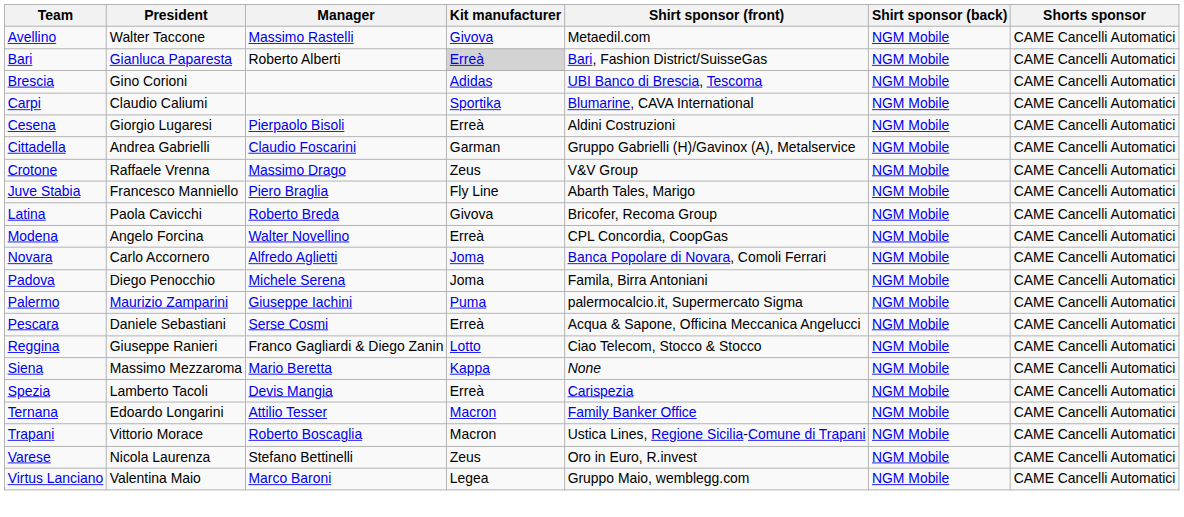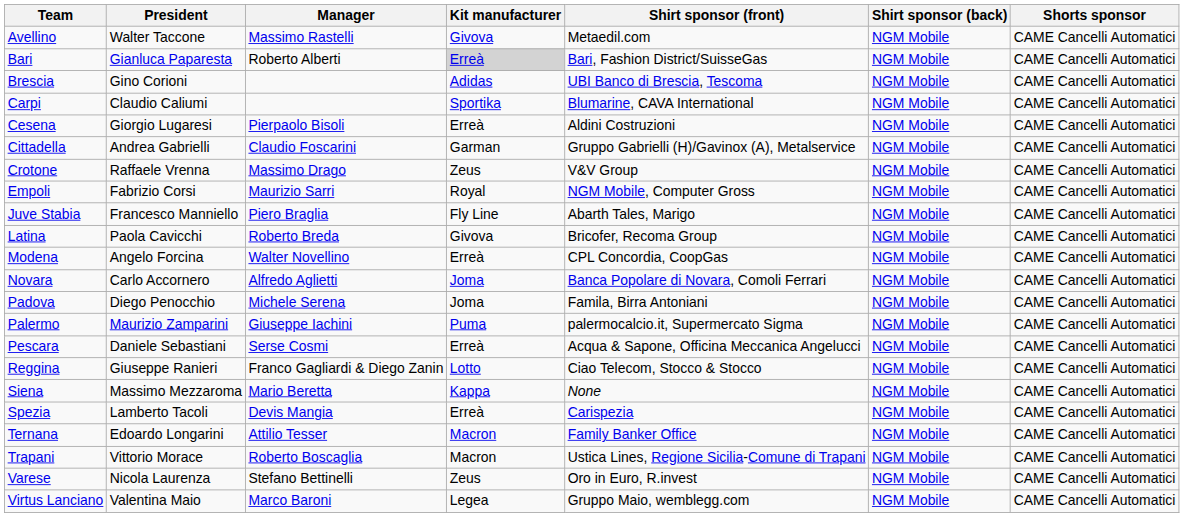 <table class="wikitable sortable">
 <tr>
 <th>Team</th>
 <th>President</th>
 <th>Manager</th>
 <th>Kit manufacturer</th>
 <th>Shirt sponsor (front)</th>
 <th>Shirt sponsor (back)</th>
 <th>Shorts sponsor</th>
 </tr>
 <tr>
 <td><a href='#'>Avellino</a></td>
 <td> Walter Taccone</td>
 <td> <a href='#'>Massimo Rastelli</a></td>
 <td><a href='#'>Givova</a></td>
 <td>Metaedil.com</td>
 <td><a href='#'>NGM Mobile</a></td>
 <td>CAME Cancelli Automatici</td>
 </tr>
 <tr>
 <td><a href='#'>Bari</a></td>
 <td> <a href='#'>Gianluca Paparesta</a></td>
 <td> Roberto Alberti</td>
 <td style="background: lightgrey;"><a href='#'>Erreà</a></td>
 <td><a href='#'>Bari</a>, Fashion District/SuisseGas</td>
 <td><a href='#'>NGM Mobile</a></td>
 <td>CAME Cancelli Automatici</td>
 </tr>
 <tr>
 <td><a href='#'>Brescia</a></td>
 <td> Gino Corioni</td>
 <td> </td>
 <td><a href='#'>Adidas</a></td>
 <td><a href='#'>UBI Banco di Brescia</a>, <a href='#'>Tescoma</a></td>
 <td><a href='#'>NGM Mobile</a></td>
 <td>CAME Cancelli Automatici</td>
 </tr>
 <tr>
 <td><a href='#'>Carpi</a></td>
 <td> Claudio Caliumi</td>
 <td> </td>
 <td><a href='#'>Sportika</a></td>
 <td><a href='#'>Blumarine</a>, CAVA International</td>
 <td><a href='#'>NGM Mobile</a></td>
 <td>CAME Cancelli Automatici</td>
 </tr>
 <tr>
 <td><a href='#'>Cesena</a></td>
 <td> Giorgio Lugaresi</td>
 <td> <a href='#'>Pierpaolo Bisoli</a></td>
 <td>Erreà</td>
 <td>Aldini Costruzioni</td>
 <td><a href='#'>NGM Mobile</a></td>
 <td>CAME Cancelli Automatici</td>
 </tr>
 <tr>
 <td><a href='#'>Cittadella</a></td>
 <td> Andrea Gabrielli</td>
 <td> <a href='#'>Claudio Foscarini</a></td>
 <td>Garman</td>
 <td>Gruppo Gabrielli (H)/Gavinox (A), Metalservice</td>
 <td><a href='#'>NGM Mobile</a></td>
 <td>CAME Cancelli Automatici</td>
 </tr>
 <tr>
 <td><a href='#'>Crotone</a></td>
 <td> Raffaele Vrenna</td>
 <td> <a href='#'>Massimo Drago</a></td>
 <td>Zeus</td>
 <td>V&V Group</td>
+<td><a href='#'>NGM Mobile</a></td>
+<td>CAME Cancelli Automatici</td>
+</tr>
+<tr>
+<td><a href='#'>Empoli</a></td>
+<td> Fabrizio Corsi</td>
+<td> <a href='#'>Maurizio Sarri</a></td>
+<td>Royal</td>
+<td><a href='#'>NGM Mobile</a>, Computer Gross</td>
 <td><a href='#'>NGM Mobile</a></td>
 <td>CAME Cancelli Automatici</td>
 </tr>
 <tr>
 <td><a href='#'>Juve Stabia</a></td>
 <td> Francesco Manniello</td>
 <td> <a href='#'>Piero Braglia</a></td>
 <td>Fly Line</td>
 <td>Abarth Tales, Marigo</td>
 <td><a href='#'>NGM Mobile</a></td>
 <td>CAME Cancelli Automatici</td>
 </tr>
 <tr>
 <td><a href='#'>Latina</a></td>
 <td> Paola Cavicchi</td>
 <td> <a href='#'>Roberto Breda</a></td>
 <td>Givova</td>
 <td>Bricofer, Recoma Group</td>
 <td><a href='#'>NGM Mobile</a></td>
 <td>CAME Cancelli Automatici</td>
 </tr>
 <tr>
 <td><a href='#'>Modena</a></td>
 <td> Angelo Forcina</td>
 <td> <a href='#'>Walter Novellino</a></td>
 <td>Erreà</td>
 <td>CPL Concordia, CoopGas</td>
 <td><a href='#'>NGM Mobile</a></td>
 <td>CAME Cancelli Automatici</td>
 </tr>
 <tr>
 <td><a href='#'>Novara</a></td>
 <td> Carlo Accornero</td>
 <td> <a href='#'>Alfredo Aglietti</a></td>
 <td><a href='#'>Joma</a></td>
 <td><a href='#'>Banca Popolare di Novara</a>, Comoli Ferrari</td>
 <td><a href='#'>NGM Mobile</a></td>
 <td>CAME Cancelli Automatici</td>
 </tr>
 <tr>
 <td><a href='#'>Padova</a></td>
 <td> Diego Penocchio</td>
 <td> <a href='#'>Michele Serena</a></td>
 <td>Joma</td>
 <td>Famila, Birra Antoniani</td>
 <td><a href='#'>NGM Mobile</a></td>
 <td>CAME Cancelli Automatici</td>
 </tr>
 <tr>
 <td><a href='#'>Palermo</a></td>
 <td> <a href='#'>Maurizio Zamparini</a></td>
 <td> <a href='#'>Giuseppe Iachini</a></td>
 <td><a href='#'>Puma</a></td>
 <td>palermocalcio.it, Supermercato Sigma</td>
 <td><a href='#'>NGM Mobile</a></td>
 <td>CAME Cancelli Automatici</td>
 </tr>
 <tr>
 <td><a href='#'>Pescara</a></td>
 <td> Daniele Sebastiani</td>
 <td> <a href='#'>Serse Cosmi</a></td>
 <td>Erreà</td>
 <td>Acqua & Sapone, Officina Meccanica Angelucci</td>
 <td><a href='#'>NGM Mobile</a></td>
 <td>CAME Cancelli Automatici</td>
 </tr>
 <tr>
 <td><a href='#'>Reggina</a></td>
 <td> Giuseppe Ranieri</td>
 <td> Franco Gagliardi &  Diego Zanin</td>
 <td><a href='#'>Lotto</a></td>
 <td>Ciao Telecom, Stocco & Stocco</td>
 <td><a href='#'>NGM Mobile</a></td>
 <td>CAME Cancelli Automatici</td>
 </tr>
 <tr>
 <td><a href='#'>Siena</a></td>
 <td> Massimo Mezzaroma</td>
 <td> <a href='#'>Mario Beretta</a></td>
 <td><a href='#'>Kappa</a></td>
 <td><em>None</em></td>
 <td><a href='#'>NGM Mobile</a></td>
 <td>CAME Cancelli Automatici</td>
 </tr>
 <tr>
 <td><a href='#'>Spezia</a></td>
 <td> Lamberto Tacoli</td>
 <td> <a href='#'>Devis Mangia</a></td>
 <td>Erreà</td>
 <td><a href='#'>Carispezia</a></td>
 <td><a href='#'>NGM Mobile</a></td>
 <td>CAME Cancelli Automatici</td>
 </tr>
 <tr>
 <td><a href='#'>Ternana</a></td>
 <td> Edoardo Longarini</td>
 <td> <a href='#'>Attilio Tesser</a></td>
 <td><a href='#'>Macron</a></td>
 <td><a href='#'>Family Banker Office</a></td>
 <td><a href='#'>NGM Mobile</a></td>
 <td>CAME Cancelli Automatici</td>
 </tr>
 <tr>
 <td><a href='#'>Trapani</a></td>
 <td> Vittorio Morace</td>
 <td> <a href='#'>Roberto Boscaglia</a></td>
 <td>Macron</td>
 <td>Ustica Lines, <a href='#'>Regione Sicilia</a>-<a href='#'>Comune di Trapani</a></td>
 <td><a href='#'>NGM Mobile</a></td>
 <td>CAME Cancelli Automatici</td>
 </tr>
 <tr>
 <td><a href='#'>Varese</a></td>
 <td> Nicola Laurenza</td>
 <td> Stefano Bettinelli</td>
 <td>Zeus</td>
 <td>Oro in Euro, R.invest</td>
 <td><a href='#'>NGM Mobile</a></td>
 <td>CAME Cancelli Automatici</td>
 </tr>
 <tr>
 <td><a href='#'>Virtus Lanciano</a></td>
 <td> Valentina Maio</td>
 <td> <a href='#'>Marco Baroni</a></td>
 <td>Legea</td>
 <td>Gruppo Maio, wemblegg.com</td>
 <td><a href='#'>NGM Mobile</a></td>
 <td>CAME Cancelli Automatici</td>
 </tr>
 </table>
